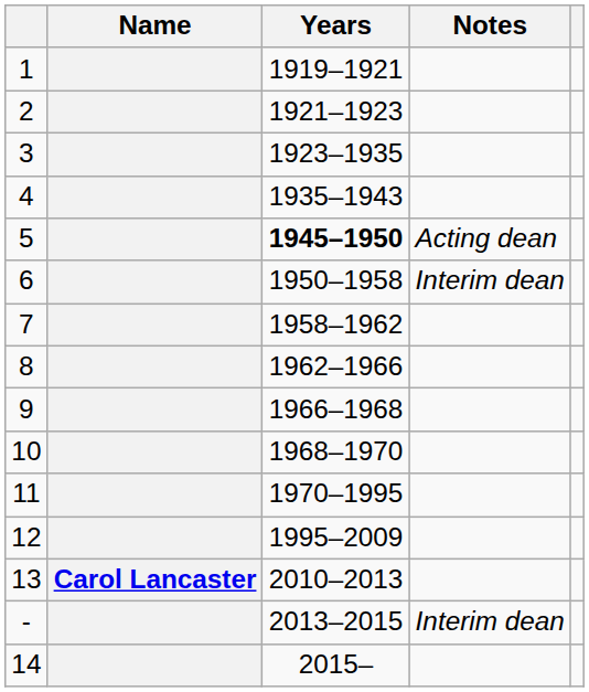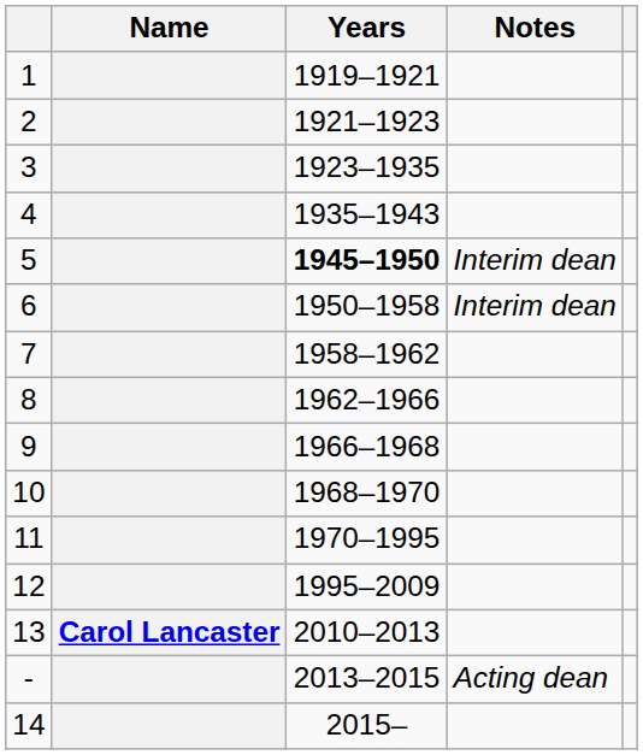 <table class="wikitable sortable plainrowheaders">
 <tr>
 <th scope="col"></th>
 <th scope="col">Name</th>
 <th scope="col">Years</th>
 <th scope="col" class="unsortable">Notes</th>
 <th scope="col" class="unsortable"></th>
 </tr>
 <tr>
 <td align="center">1</td>
 <th scope="row"> </th>
 <td align="center">1919–1921</td>
 <td></td>
 <td align="center"></td>
 </tr>
 <tr>
 <td align="center">2</td>
 <th scope="row"></th>
 <td align="center">1921–1923</td>
 <td></td>
 <td align="center"></td>
 </tr>
 <tr>
 <td align="center">3</td>
 <th scope="row"></th>
 <td align="center">1923–1935</td>
 <td></td>
 <td align="center"></td>
 </tr>
 <tr>
 <td align="center">4</td>
 <th scope="row"></th>
 <td align="center">1935–1943</td>
 <td></td>
 <td align="center"></td>
 </tr>
 <tr>
 <td align="center">5</td>
 <th scope="row"> </th>
 <td align="center"><strong>1945–1950</strong></td>
-<td><em>Acting dean</em></td>
+<td><em>Interim dean</em></td>
 <td align="center"></td>
 </tr>
 <tr>
 <td align="center">6</td>
 <th scope="row"> </th>
 <td align="center">1950–1958</td>
 <td><em>Interim dean</em></td>
 <td align="center"></td>
 </tr>
 <tr>
 <td align="center">7</td>
 <th scope="row"></th>
 <td align="center">1958–1962</td>
 <td></td>
 <td align="center"></td>
 </tr>
 <tr>
 <td align="center">8</td>
 <th scope="row"></th>
 <td align="center">1962–1966</td>
 <td></td>
 <td align="center"></td>
 </tr>
 <tr>
 <td align="center">9</td>
 <th scope="row"> </th>
 <td align="center">1966–1968</td>
 <td></td>
 <td align="center"></td>
 </tr>
 <tr>
 <td align="center">10</td>
 <th scope="row"></th>
 <td align="center">1968–1970</td>
 <td></td>
 <td align="center"></td>
 </tr>
 <tr>
 <td align="center">11</td>
 <th scope="row"></th>
 <td align="center">1970–1995</td>
 <td></td>
 <td align="center"></td>
 </tr>
 <tr>
 <td align="center">12</td>
 <th scope="row"></th>
 <td align="center">1995–2009</td>
 <td></td>
 <td align="center"></td>
 </tr>
 <tr>
 <td align="center">13</td>
 <th scope="row"><a href='#'>Carol Lancaster</a></th>
 <td align="center">2010–2013</td>
 <td></td>
 <td align="center"></td>
 </tr>
 <tr>
 <td align="center">-</td>
 <th scope="row"></th>
 <td align="center">2013–2015</td>
-<td><em>Interim dean</em></td>
+<td><em>Acting dean</em></td>
 <td align="center"></td>
 </tr>
 <tr>
 <td align="center">14</td>
 <th scope="row"></th>
 <td align="center">2015–</td>
 <td></td>
 <td align="center"></td>
 </tr>
 </table>
